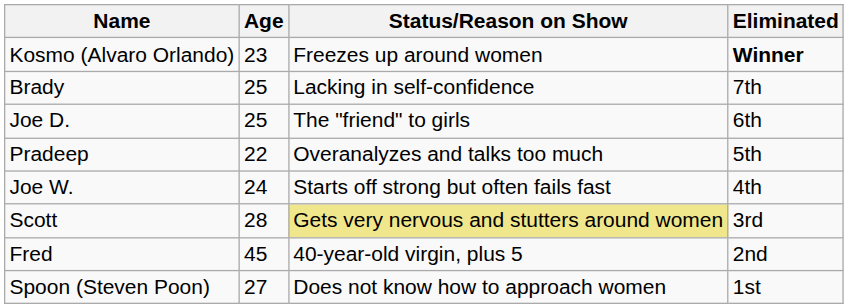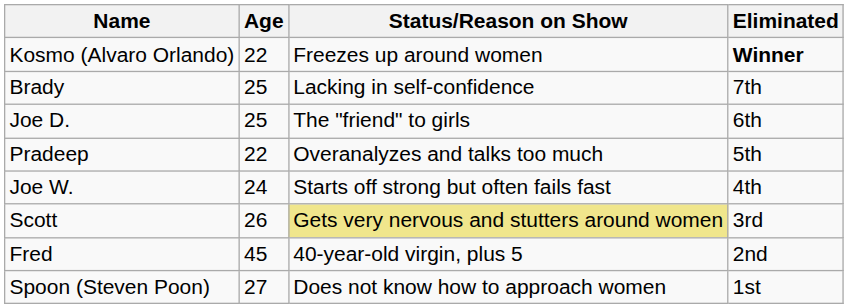 <table class="wikitable sortable">
 <tr>
 <th>Name</th>
 <th>Age</th>
 <th>Status/Reason on Show</th>
 <th>Eliminated</th>
 </tr>
 <tr>
 <td>Kosmo (Alvaro Orlando)</td>
-<td>23</td>
+<td>22</td>
 <td>Freezes up around women</td>
 <td><strong>Winner</strong></td>
 </tr>
 <tr>
 <td>Brady</td>
 <td>25</td>
 <td>Lacking in self-confidence</td>
 <td>7th</td>
 </tr>
 <tr>
 <td>Joe D.</td>
 <td>25</td>
 <td>The "friend" to girls</td>
 <td>6th</td>
 </tr>
 <tr>
 <td>Pradeep</td>
 <td>22</td>
 <td>Overanalyzes and talks too much</td>
 <td>5th</td>
 </tr>
 <tr>
 <td>Joe W.</td>
 <td>24</td>
 <td>Starts off strong but often fails fast</td>
 <td>4th</td>
 </tr>
 <tr>
 <td>Scott</td>
-<td>28</td>
+<td>26</td>
 <td style="background: khaki;">Gets very nervous and stutters around women</td>
 <td>3rd</td>
 </tr>
 <tr>
 <td>Fred</td>
 <td>45</td>
 <td>40-year-old virgin, plus 5</td>
 <td>2nd</td>
 </tr>
 <tr>
 <td>Spoon (Steven Poon)</td>
 <td>27</td>
 <td>Does not know how to approach women</td>
 <td>1st</td>
 </tr>
 </table>
